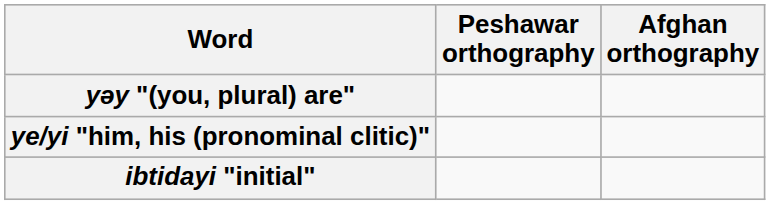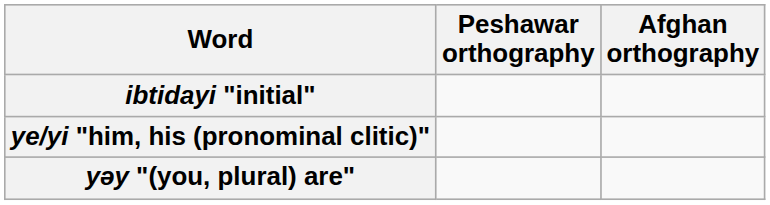 <table class="wikitable">
 <tr align="center">
 <th>Word</th>
 <th>Peshawar<br>orthography</th>
 <th>Afghan<br>orthography</th>
 </tr>
 <tr>
-<th align="center"><em>yəy</em> "(you, plural) are"</th>
+<th><em>ibtidayi</em> "initial"</th>
 <td align="center"></td>
 <td align="center"></td>
 </tr>
 <tr>
 <th><em>ye/yi</em> "him, his (pronominal clitic)"</th>
 <td align="center"></td>
 <td align="center"></td>
 </tr>
 <tr>
-<th><em>ibtidayi</em> "initial"</th>
+<th align="center"><em>yəy</em> "(you, plural) are"</th>
 <td align="center"></td>
 <td align="center"></td>
 </tr>
 </table>
